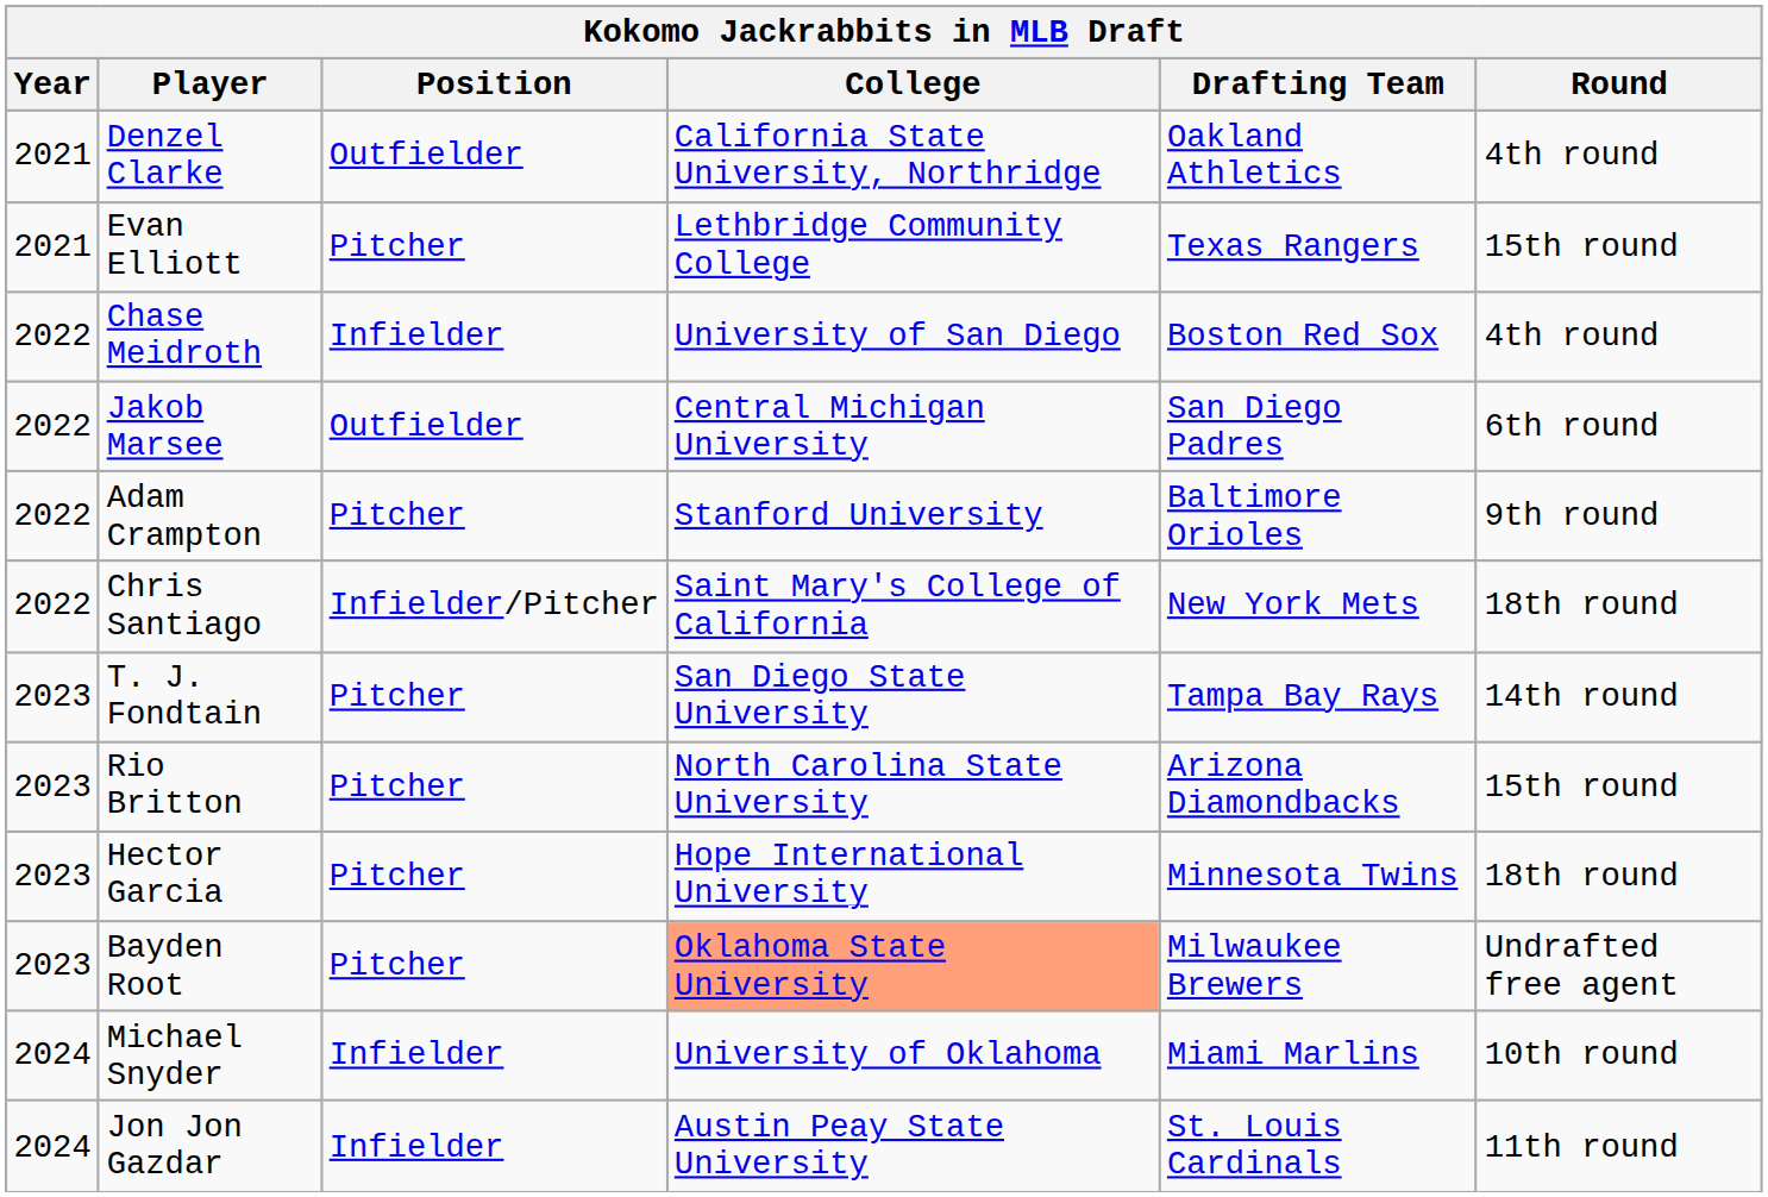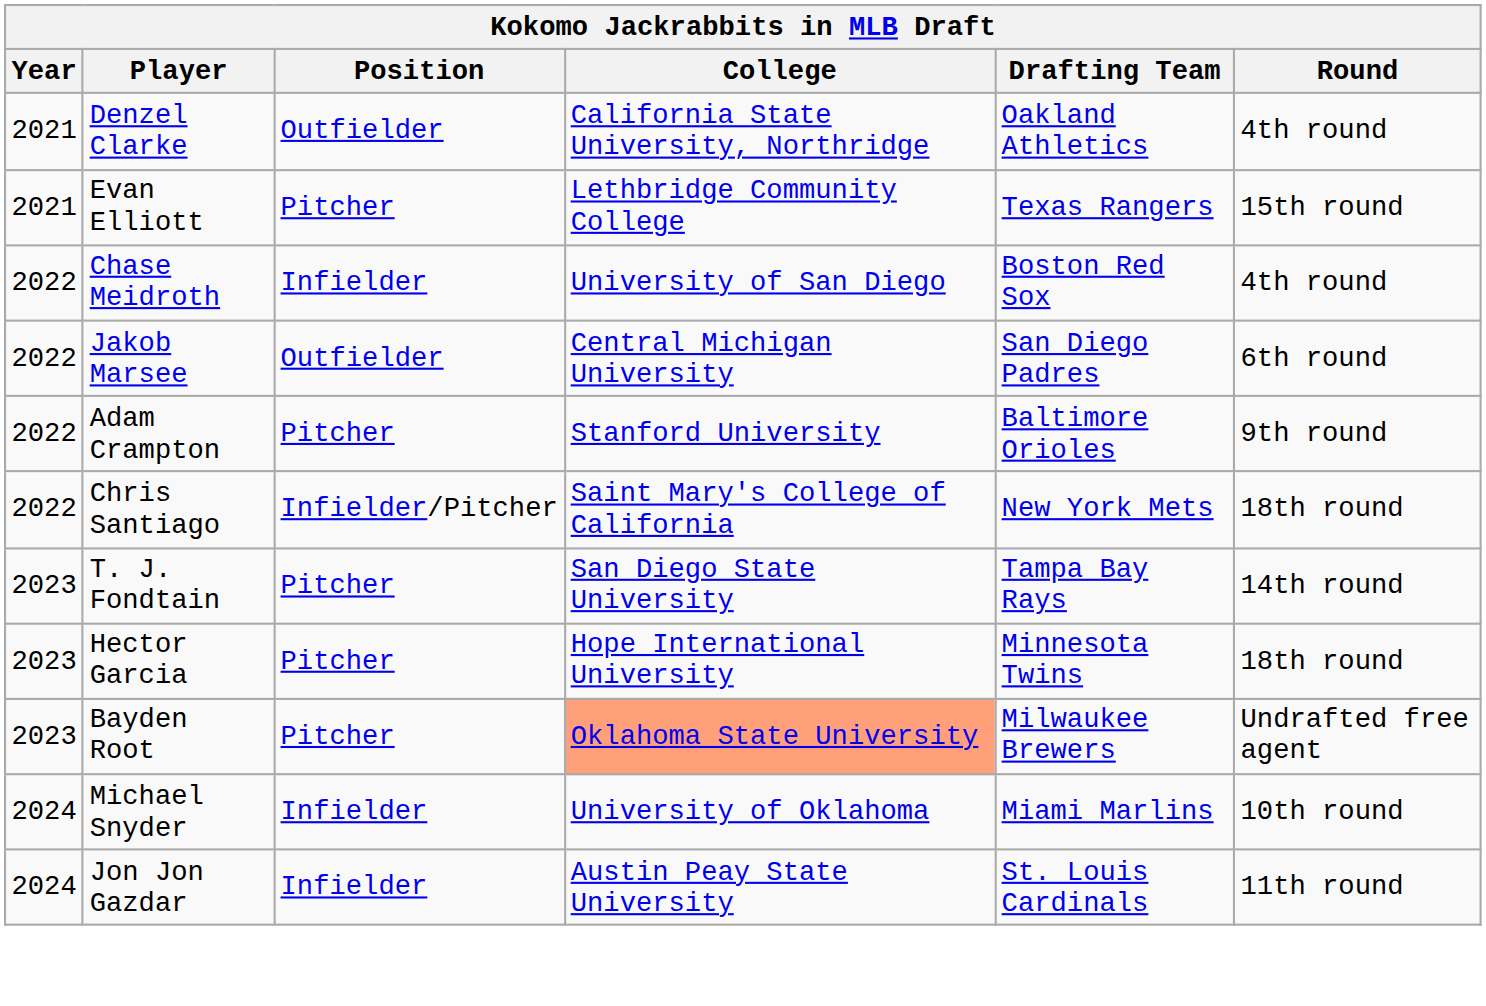 <table class="wikitable" width="80%">
 <tr>
 <th colspan="6" align="center"><strong>Kokomo Jackrabbits in <a href='#'>MLB</a> Draft</strong></th>
 </tr>
 <tr>
 <th>Year</th>
 <th>Player</th>
 <th>Position</th>
 <th>College</th>
 <th>Drafting Team</th>
 <th>Round</th>
 </tr>
 <tr>
 <td>2021</td>
 <td><a href='#'>Denzel Clarke</a></td>
 <td><a href='#'>Outfielder</a></td>
 <td><a href='#'>California State University, Northridge</a></td>
 <td><a href='#'>Oakland Athletics</a></td>
 <td>4th round</td>
 </tr>
 <tr>
 <td>2021</td>
 <td>Evan Elliott</td>
 <td><a href='#'>Pitcher</a></td>
 <td><a href='#'>Lethbridge Community College</a></td>
 <td><a href='#'>Texas Rangers</a></td>
 <td>15th round</td>
 </tr>
 <tr>
 <td>2022</td>
 <td><a href='#'>Chase Meidroth</a></td>
 <td><a href='#'>Infielder</a></td>
 <td><a href='#'>University of San Diego</a></td>
 <td><a href='#'>Boston Red Sox</a></td>
 <td>4th round</td>
 </tr>
 <tr>
 <td>2022</td>
 <td><a href='#'>Jakob Marsee</a></td>
 <td><a href='#'>Outfielder</a></td>
 <td><a href='#'>Central Michigan University</a></td>
 <td><a href='#'>San Diego Padres</a></td>
 <td>6th round</td>
 </tr>
 <tr>
 <td>2022</td>
 <td>Adam Crampton</td>
 <td><a href='#'>Pitcher</a></td>
 <td><a href='#'>Stanford University</a></td>
 <td><a href='#'>Baltimore Orioles</a></td>
 <td>9th round</td>
 </tr>
 <tr>
 <td>2022</td>
 <td>Chris Santiago</td>
 <td><a href='#'>Infielder</a>/Pitcher</td>
 <td><a href='#'>Saint Mary's College of California</a></td>
 <td><a href='#'>New York Mets</a></td>
 <td>18th round</td>
 </tr>
 <tr>
 <td>2023</td>
 <td>T. J. Fondtain</td>
 <td><a href='#'>Pitcher</a></td>
 <td><a href='#'>San Diego State University</a></td>
 <td><a href='#'>Tampa Bay Rays</a></td>
 <td>14th round</td>
 </tr>
 <tr>
 <td>2023</td>
-<td>Rio Britton</td>
-<td><a href='#'>Pitcher</a></td>
-<td><a href='#'>North Carolina State University</a></td>
-<td><a href='#'>Arizona Diamondbacks</a></td>
-<td>15th round</td>
-</tr>
-<tr>
-<td>2023</td>
 <td>Hector Garcia</td>
 <td><a href='#'>Pitcher</a></td>
 <td><a href='#'>Hope International University</a></td>
 <td><a href='#'>Minnesota Twins</a></td>
 <td>18th round</td>
 </tr>
 <tr>
 <td>2023</td>
 <td>Bayden Root</td>
 <td><a href='#'>Pitcher</a></td>
 <td style="background: lightsalmon;"><a href='#'>Oklahoma State University</a></td>
 <td><a href='#'>Milwaukee Brewers</a></td>
 <td>Undrafted free agent</td>
 </tr>
 <tr>
 <td>2024</td>
 <td>Michael Snyder</td>
 <td><a href='#'>Infielder</a></td>
 <td><a href='#'>University of Oklahoma</a></td>
 <td><a href='#'>Miami Marlins</a></td>
 <td>10th round</td>
 </tr>
 <tr>
 <td>2024</td>
 <td>Jon Jon Gazdar</td>
 <td><a href='#'>Infielder</a></td>
 <td><a href='#'>Austin Peay State University</a></td>
 <td><a href='#'>St. Louis Cardinals</a></td>
 <td>11th round</td>
 </tr>
 </table>
